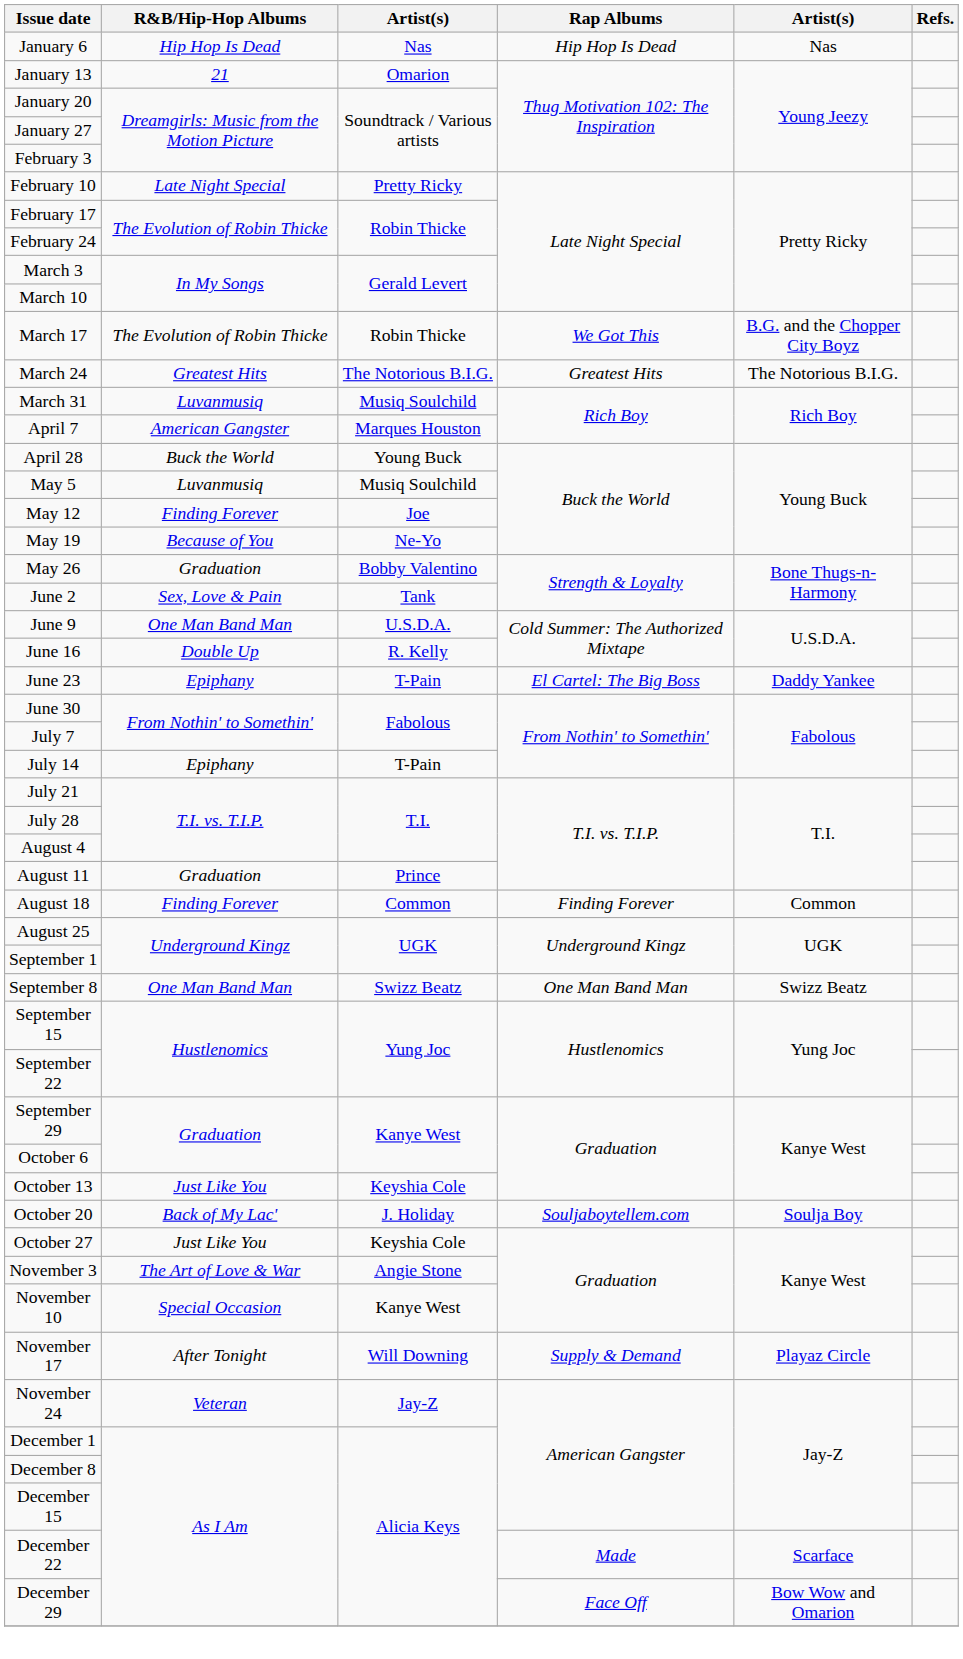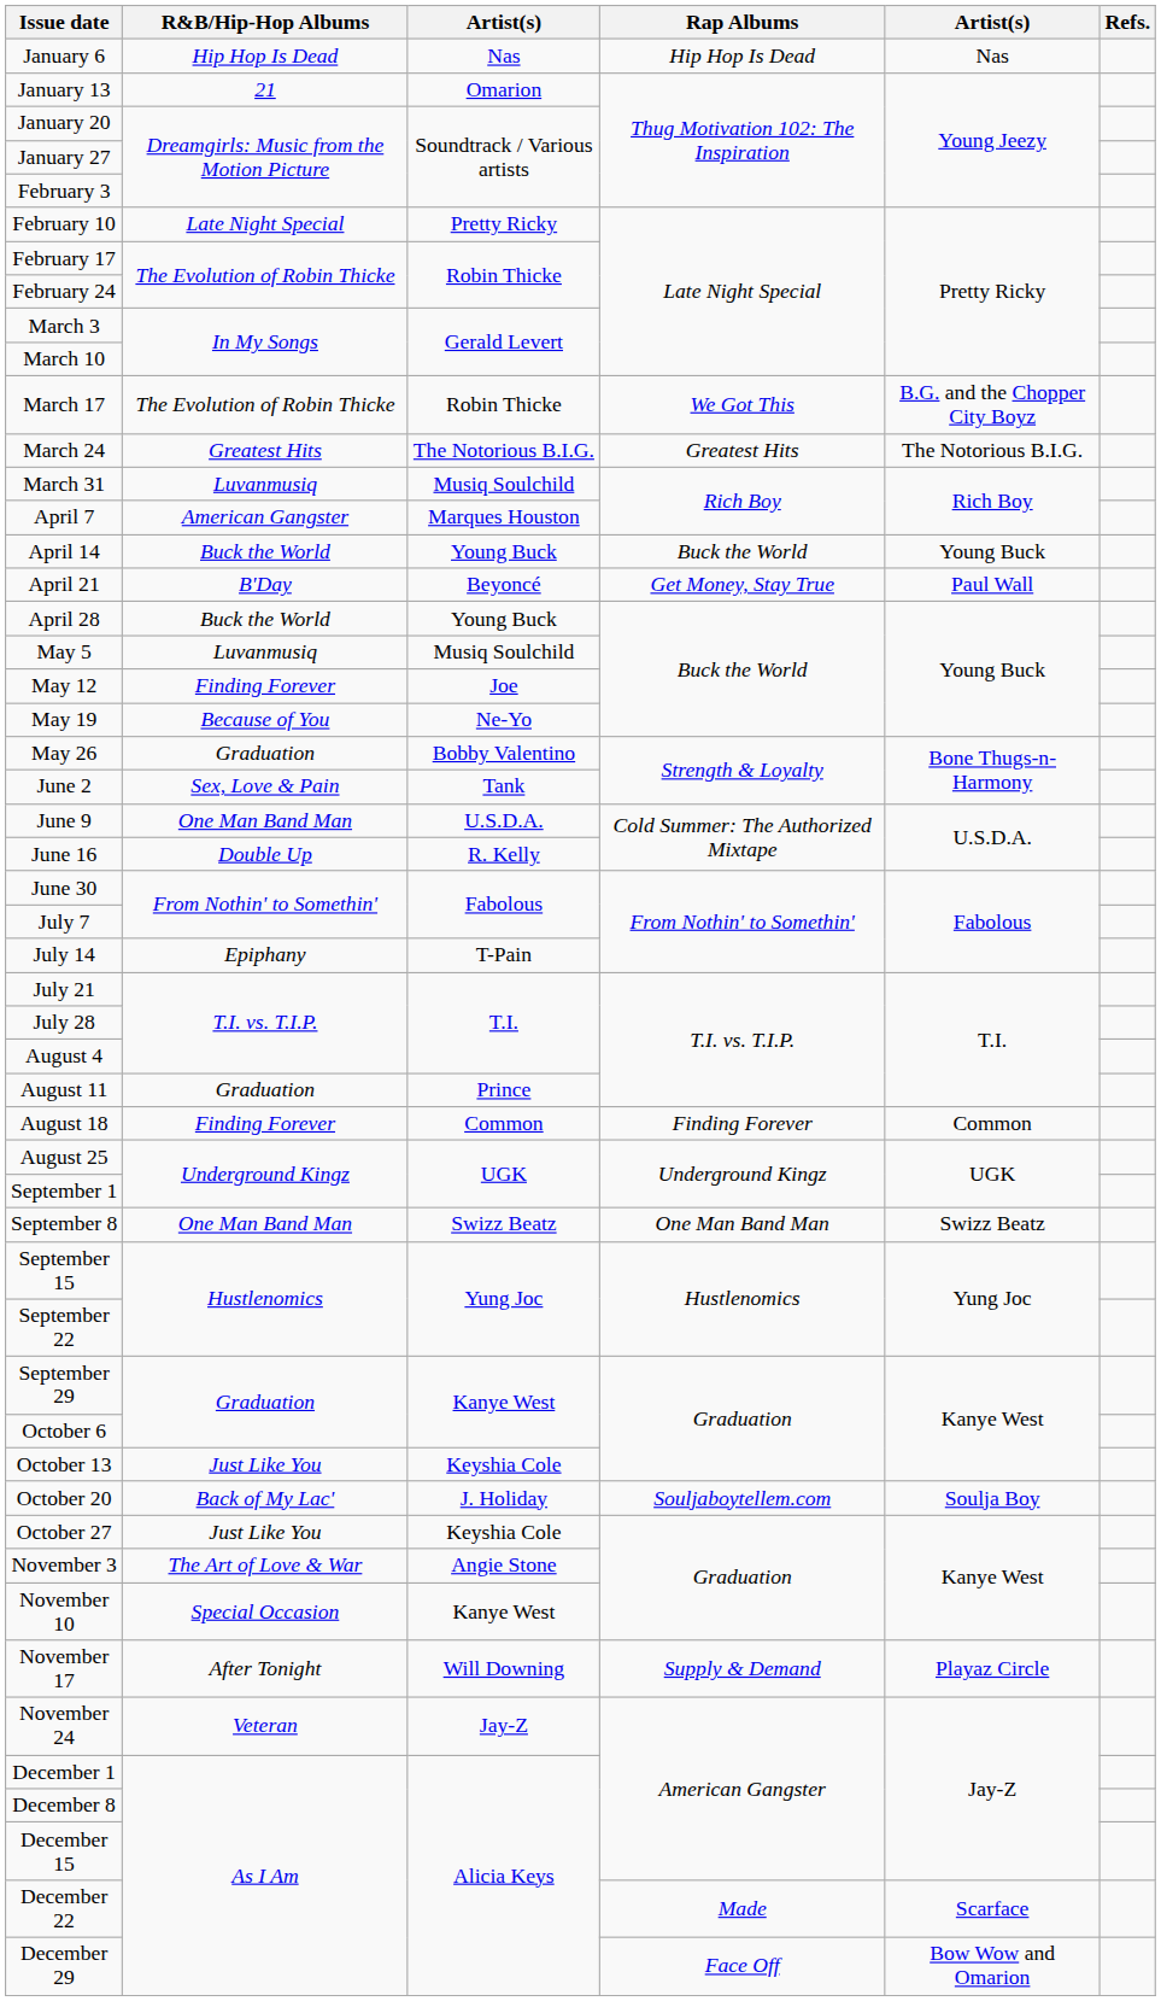 <table class="wikitable" style="text-align: center;">
 <tr>
 <th>Issue date</th>
 <th>R&B/Hip-Hop Albums</th>
 <th>Artist(s)</th>
 <th>Rap Albums</th>
 <th>Artist(s)</th>
 <th>Refs.</th>
 </tr>
 <tr>
 <td>January 6</td>
 <td><em><a href='#'>Hip Hop Is Dead</a></em></td>
 <td><a href='#'>Nas</a></td>
 <td><em>Hip Hop Is Dead</em></td>
 <td>Nas</td>
 <td></td>
 </tr>
 <tr>
 <td>January 13</td>
 <td><em><a href='#'>21</a></em></td>
 <td><a href='#'>Omarion</a></td>
 <td rowspan="4"><em><a href='#'>Thug Motivation 102: The Inspiration</a></em></td>
 <td rowspan="4"><a href='#'>Young Jeezy</a></td>
 <td></td>
 </tr>
 <tr>
 <td>January 20</td>
 <td rowspan="3"><em><a href='#'>Dreamgirls: Music from the Motion Picture</a></em></td>
 <td rowspan="3">Soundtrack / Various artists</td>
 <td></td>
 </tr>
 <tr>
 <td>January 27</td>
 <td></td>
 </tr>
 <tr>
 <td>February 3</td>
 <td></td>
 </tr>
 <tr>
 <td>February 10</td>
 <td><em><a href='#'>Late Night Special</a></em></td>
 <td><a href='#'>Pretty Ricky</a></td>
 <td rowspan="5"><em>Late Night Special</em></td>
 <td rowspan="5">Pretty Ricky</td>
 <td></td>
 </tr>
 <tr>
 <td>February 17</td>
 <td rowspan="2"><em><a href='#'>The Evolution of Robin Thicke</a></em></td>
 <td rowspan="2"><a href='#'>Robin Thicke</a></td>
 <td></td>
 </tr>
 <tr>
 <td>February 24</td>
 <td></td>
 </tr>
 <tr>
 <td>March 3</td>
 <td rowspan="2"><em><a href='#'>In My Songs</a></em></td>
 <td rowspan="2"><a href='#'>Gerald Levert</a></td>
 <td></td>
 </tr>
 <tr>
 <td>March 10</td>
 <td></td>
 </tr>
 <tr>
 <td>March 17</td>
 <td><em>The Evolution of Robin Thicke</em></td>
 <td>Robin Thicke</td>
 <td><a href='#'><em>We Got This</em></a></td>
 <td><a href='#'>B.G.</a> and the <a href='#'>Chopper City Boyz</a></td>
 <td></td>
 </tr>
 <tr>
 <td>March 24</td>
 <td><em><a href='#'>Greatest Hits</a></em></td>
 <td><a href='#'>The Notorious B.I.G.</a></td>
 <td><em>Greatest Hits</em></td>
 <td>The Notorious B.I.G.</td>
 <td></td>
 </tr>
 <tr>
 <td>March 31</td>
 <td><em><a href='#'>Luvanmusiq</a></em></td>
 <td><a href='#'>Musiq Soulchild</a></td>
 <td rowspan="2"><a href='#'><em>Rich Boy</em></a></td>
 <td rowspan="2"><a href='#'>Rich Boy</a></td>
 <td></td>
 </tr>
 <tr>
 <td>April 7</td>
 <td><em><a href='#'>American Gangster</a></em></td>
 <td><a href='#'>Marques Houston</a></td>
 <td></td>
 </tr>
 <tr>
+<td>April 14</td>
+<td><em><a href='#'>Buck the World</a></em></td>
+<td><a href='#'>Young Buck</a></td>
+<td><em>Buck the World</em></td>
+<td>Young Buck</td>
+<td></td>
+</tr>
+<tr>
+<td>April 21</td>
+<td><em><a href='#'>B'Day</a></em></td>
+<td><a href='#'>Beyoncé</a></td>
+<td><em><a href='#'>Get Money, Stay True</a></em></td>
+<td><a href='#'>Paul Wall</a></td>
+<td></td>
+</tr>
+<tr>
 <td>April 28</td>
 <td><em>Buck the World</em></td>
 <td>Young Buck</td>
 <td rowspan="4"><em>Buck the World</em></td>
 <td rowspan="4">Young Buck</td>
 <td></td>
 </tr>
 <tr>
 <td>May 5</td>
 <td><em>Luvanmusiq</em></td>
 <td>Musiq Soulchild</td>
 <td></td>
 </tr>
 <tr>
 <td>May 12</td>
 <td><em><a href='#'>Finding Forever</a></em></td>
 <td><a href='#'>Joe</a></td>
 <td></td>
 </tr>
 <tr>
 <td>May 19</td>
 <td><em><a href='#'>Because of You</a></em></td>
 <td><a href='#'>Ne-Yo</a></td>
 <td></td>
 </tr>
 <tr>
 <td>May 26</td>
 <td><em>Graduation</em></td>
 <td><a href='#'>Bobby Valentino</a></td>
 <td rowspan="2"><em><a href='#'>Strength & Loyalty</a></em></td>
 <td rowspan="2"><a href='#'>Bone Thugs-n-Harmony</a></td>
 <td></td>
 </tr>
 <tr>
 <td>June 2</td>
 <td><em><a href='#'>Sex, Love & Pain</a></em></td>
 <td><a href='#'>Tank</a></td>
 <td></td>
 </tr>
 <tr>
 <td>June 9</td>
 <td><em><a href='#'>One Man Band Man</a></em></td>
 <td><a href='#'>U.S.D.A.</a></td>
 <td rowspan="2"><em>Cold Summer: The Authorized Mixtape</em></td>
 <td rowspan="2">U.S.D.A.</td>
 <td></td>
 </tr>
 <tr>
 <td>June 16</td>
 <td><a href='#'><em>Double Up</em></a></td>
 <td><a href='#'>R. Kelly</a></td>
-<td></td>
-</tr>
-<tr>
-<td>June 23</td>
-<td><a href='#'><em>Epiphany</em></a></td>
-<td><a href='#'>T-Pain</a></td>
-<td><em><a href='#'>El Cartel: The Big Boss</a></em></td>
-<td><a href='#'>Daddy Yankee</a></td>
 <td></td>
 </tr>
 <tr>
 <td>June 30</td>
 <td rowspan="2"><em><a href='#'>From Nothin' to Somethin'</a></em></td>
 <td rowspan="2"><a href='#'>Fabolous</a></td>
 <td rowspan="3"><em><a href='#'>From Nothin' to Somethin'</a></em></td>
 <td rowspan="3"><a href='#'>Fabolous</a></td>
 <td></td>
 </tr>
 <tr>
 <td>July 7</td>
 <td></td>
 </tr>
 <tr>
 <td>July 14</td>
 <td><em>Epiphany</em></td>
 <td>T-Pain</td>
 <td></td>
 </tr>
 <tr>
 <td>July 21</td>
 <td rowspan="3"><em><a href='#'>T.I. vs. T.I.P.</a></em></td>
 <td rowspan="3"><a href='#'>T.I.</a></td>
 <td rowspan="4"><em>T.I. vs. T.I.P.</em></td>
 <td rowspan="4">T.I.</td>
 <td></td>
 </tr>
 <tr>
 <td>July 28</td>
 <td></td>
 </tr>
 <tr>
 <td>August 4</td>
 <td></td>
 </tr>
 <tr>
 <td>August 11</td>
 <td><em>Graduation</em></td>
 <td><a href='#'>Prince</a></td>
 <td></td>
 </tr>
 <tr>
 <td>August 18</td>
 <td><em><a href='#'>Finding Forever</a></em></td>
 <td><a href='#'>Common</a></td>
 <td><em>Finding Forever</em></td>
 <td>Common</td>
 <td></td>
 </tr>
 <tr>
 <td>August 25</td>
 <td rowspan="2"><em><a href='#'>Underground Kingz</a></em></td>
 <td rowspan="2"><a href='#'>UGK</a></td>
 <td rowspan="2"><em>Underground Kingz</em></td>
 <td rowspan="2">UGK</td>
 <td></td>
 </tr>
 <tr>
 <td>September 1</td>
 <td></td>
 </tr>
 <tr>
 <td>September 8</td>
 <td><em><a href='#'>One Man Band Man</a></em></td>
 <td><a href='#'>Swizz Beatz</a></td>
 <td><em>One Man Band Man</em></td>
 <td>Swizz Beatz</td>
 <td></td>
 </tr>
 <tr>
 <td>September 15</td>
 <td rowspan="2"><em><a href='#'>Hustlenomics</a></em></td>
 <td rowspan="2"><a href='#'>Yung Joc</a></td>
 <td rowspan="2"><em>Hustlenomics</em></td>
 <td rowspan="2">Yung Joc</td>
 <td></td>
 </tr>
 <tr>
 <td>September 22</td>
 <td></td>
 </tr>
 <tr>
 <td>September 29</td>
 <td rowspan="2"><em><a href='#'>Graduation</a></em></td>
 <td rowspan="2"><a href='#'>Kanye West</a></td>
 <td rowspan="3"><em>Graduation</em></td>
 <td rowspan="3">Kanye West</td>
 <td></td>
 </tr>
 <tr>
 <td>October 6</td>
 <td></td>
 </tr>
 <tr>
 <td>October 13</td>
 <td><em><a href='#'>Just Like You</a></em></td>
 <td><a href='#'>Keyshia Cole</a></td>
 <td></td>
 </tr>
 <tr>
 <td>October 20</td>
 <td><em><a href='#'>Back of My Lac'</a></em></td>
 <td><a href='#'>J. Holiday</a></td>
 <td><em><a href='#'>Souljaboytellem.com</a></em></td>
 <td><a href='#'>Soulja Boy</a></td>
 <td></td>
 </tr>
 <tr>
 <td>October 27</td>
 <td><em>Just Like You</em></td>
 <td>Keyshia Cole</td>
 <td rowspan="3"><em>Graduation</em></td>
 <td rowspan="3">Kanye West</td>
 <td></td>
 </tr>
 <tr>
 <td>November 3</td>
 <td><em><a href='#'>The Art of Love & War</a></em></td>
 <td><a href='#'>Angie Stone</a></td>
 <td></td>
 </tr>
 <tr>
 <td>November 10</td>
 <td><em><a href='#'>Special Occasion</a></em></td>
 <td>Kanye West</td>
 <td></td>
 </tr>
 <tr>
 <td>November 17</td>
 <td><em>After Tonight</em></td>
 <td><a href='#'>Will Downing</a></td>
 <td><a href='#'><em>Supply & Demand</em></a></td>
 <td><a href='#'>Playaz Circle</a></td>
 <td></td>
 </tr>
 <tr>
 <td>November 24</td>
 <td><em><a href='#'>Veteran</a></em></td>
 <td><a href='#'>Jay-Z</a></td>
 <td rowspan="4"><em>American Gangster</em></td>
 <td rowspan="4">Jay-Z</td>
 <td></td>
 </tr>
 <tr>
 <td>December 1</td>
 <td rowspan="5"><em><a href='#'>As I Am</a></em></td>
 <td rowspan="5"><a href='#'>Alicia Keys</a></td>
 <td></td>
 </tr>
 <tr>
 <td>December 8</td>
 <td></td>
 </tr>
 <tr>
 <td>December 15</td>
 <td></td>
 </tr>
 <tr>
 <td>December 22</td>
 <td><a href='#'><em>Made</em></a></td>
 <td><a href='#'>Scarface</a></td>
 <td></td>
 </tr>
 <tr>
 <td>December 29</td>
 <td><a href='#'><em>Face Off</em></a></td>
 <td><a href='#'>Bow Wow</a> and <a href='#'>Omarion</a></td>
 <td></td>
 </tr>
 <tr>
 </tr>
 </table>
